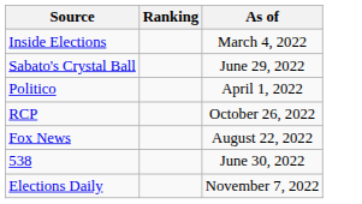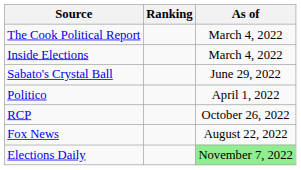 <table class="wikitable" style="text-align:center">
 <tr>
 <th>Source</th>
 <th>Ranking</th>
 <th>As of</th>
+</tr>
+<tr>
+<td align=left><a href='#'>The Cook Political Report</a></td>
+<td></td>
+<td>March 4, 2022</td>
 </tr>
 <tr>
 <td align=left><a href='#'>Inside Elections</a></td>
 <td></td>
 <td>March 4, 2022</td>
 </tr>
 <tr>
 <td align=left><a href='#'>Sabato's Crystal Ball</a></td>
 <td></td>
 <td>June 29, 2022</td>
 </tr>
 <tr>
 <td align="left"><a href='#'>Politico</a></td>
 <td></td>
 <td>April 1, 2022</td>
 </tr>
 <tr>
 <td align=left><a href='#'>RCP</a></td>
 <td></td>
 <td>October 26, 2022</td>
 </tr>
 <tr>
 <td align=left><a href='#'>Fox News</a></td>
 <td></td>
 <td>August 22, 2022</td>
 </tr>
 <tr>
-<td align="left"><a href='#'>538</a></td>
-<td></td>
-<td>June 30, 2022</td>
-</tr>
-<tr>
 <td align="left"><a href='#'>Elections Daily</a></td>
 <td></td>
-<td>November 7, 2022</td>
+<td style="background: lightgreen;">November 7, 2022</td>
 </tr>
 </table>
